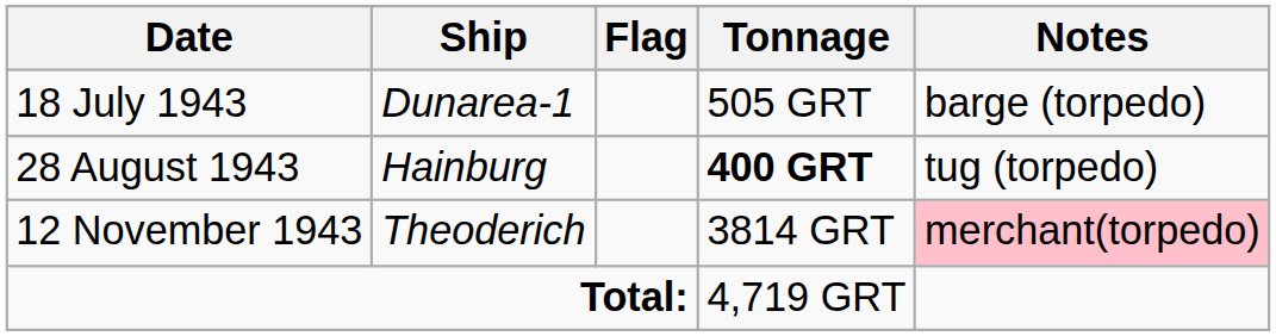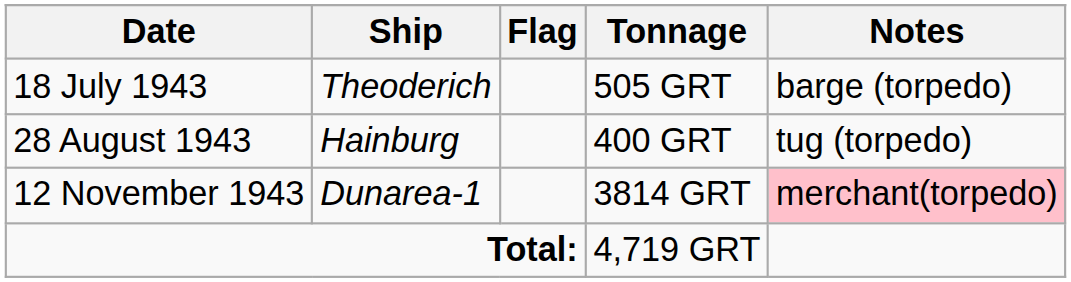 <table class="wikitable" style="margin:1em auto;">
 <tr>
 </tr>
 <tr>
 <th>Date</th>
 <th>Ship</th>
 <th>Flag</th>
 <th>Tonnage</th>
 <th>Notes</th>
 </tr>
 <tr>
 <td>18 July 1943</td>
-<td><em>Dunarea-1</em></td>
+<td><em>Theoderich</em></td>
 <td></td>
 <td>505 GRT</td>
 <td>barge (torpedo)</td>
 </tr>
 <tr>
 <td>28 August 1943</td>
 <td><em>Hainburg</em></td>
 <td></td>
-<td><strong>400 GRT</strong></td>
+<td>400 GRT</td>
 <td>tug (torpedo)</td>
 </tr>
 <tr>
 <td>12 November 1943</td>
-<td><em>Theoderich</em></td>
+<td><em>Dunarea-1</em></td>
 <td></td>
 <td>3814 GRT</td>
 <td style="background: pink;">merchant(torpedo)</td>
 </tr>
 <tr>
 <td colspan="3" style="text-align:right;"><strong>Total:</strong></td>
 <td>4,719 GRT</td>
 <td></td>
 </tr>
 </table>
